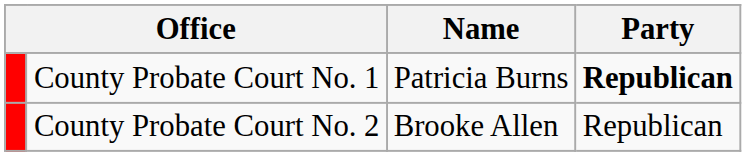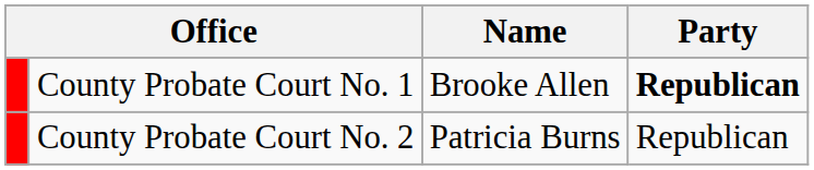 <table class="wikitable">
 <tr>
 <th colspan="2">Office</th>
 <th>Name</th>
 <th>Party</th>
 </tr>
 <tr>
 <td style="background:red"> </td>
 <td>County Probate Court No. 1</td>
-<td>Patricia Burns</td>
+<td>Brooke Allen</td>
 <td><strong>Republican</strong></td>
 </tr>
 <tr>
 <td style="background:red"> </td>
 <td>County Probate Court No. 2</td>
-<td>Brooke Allen</td>
+<td>Patricia Burns</td>
 <td>Republican</td>
 </tr>
 </table>
